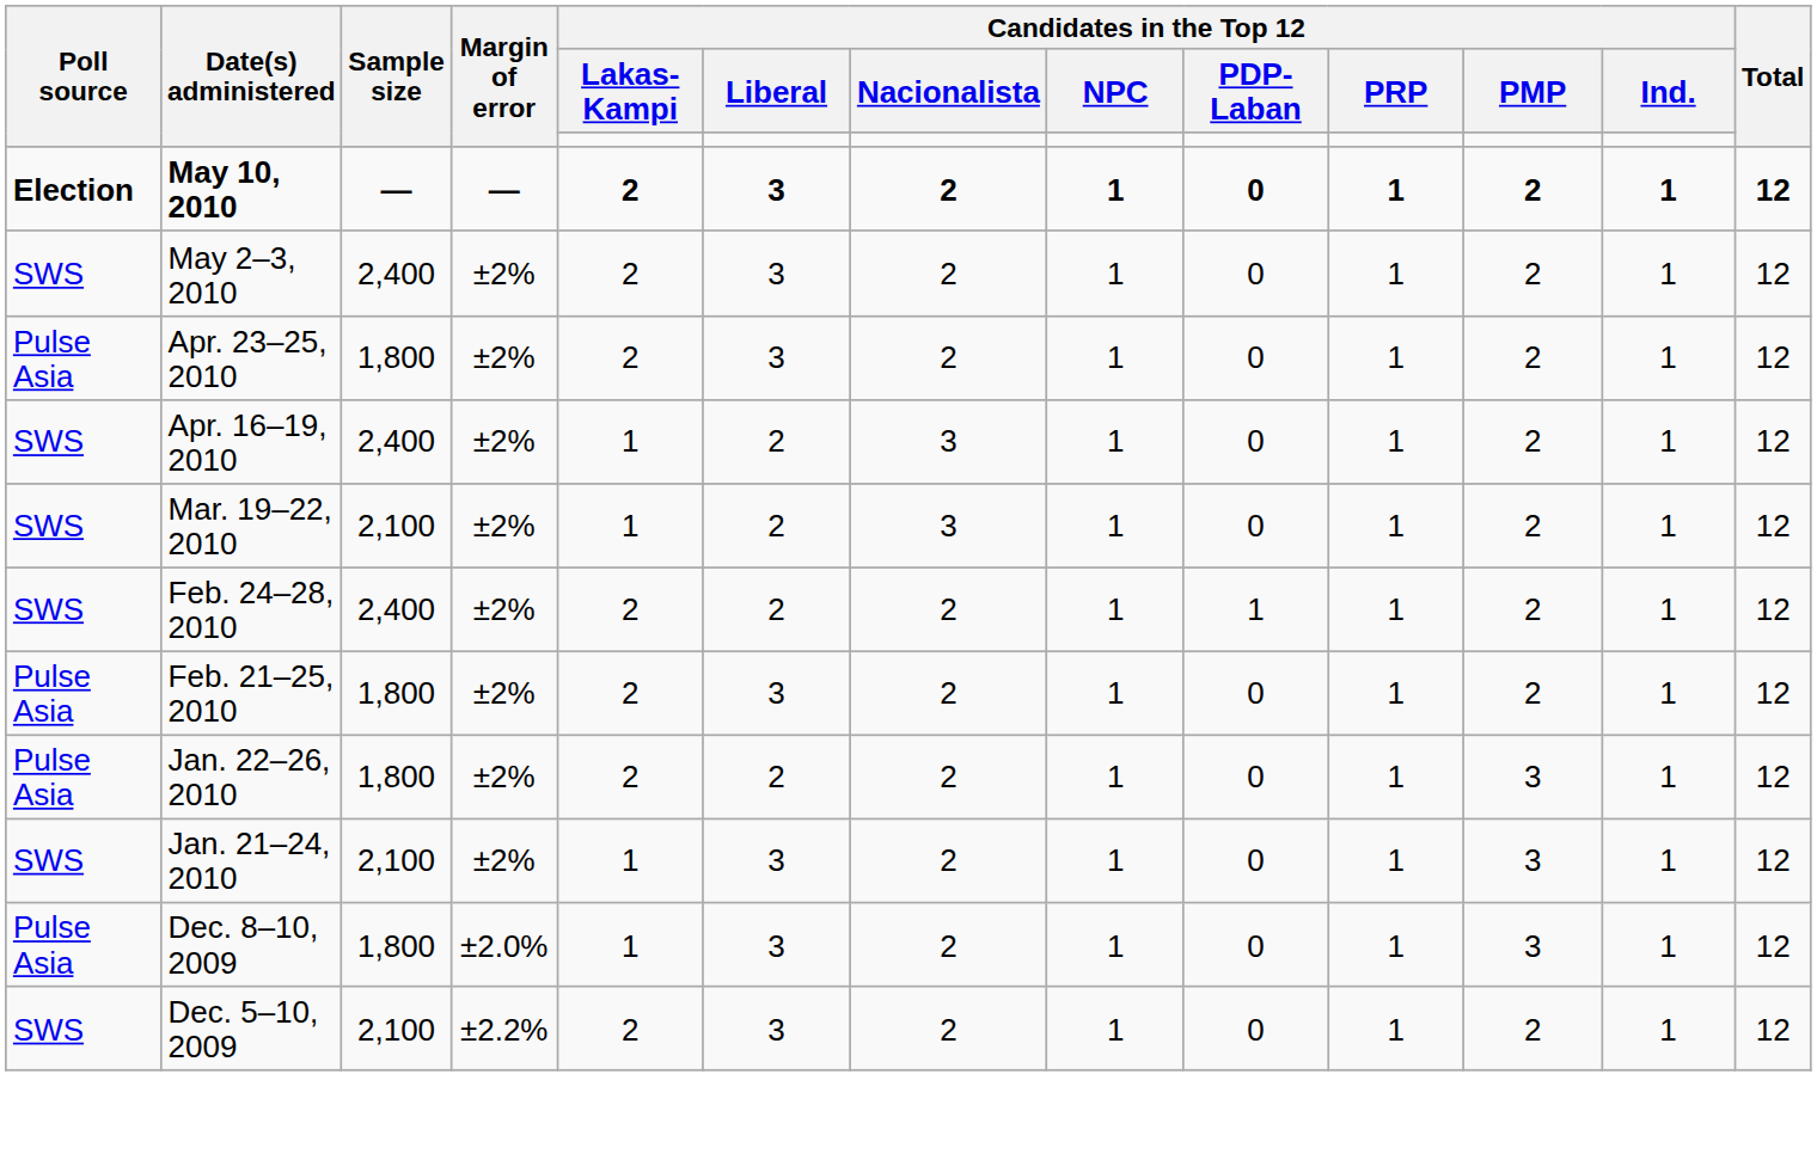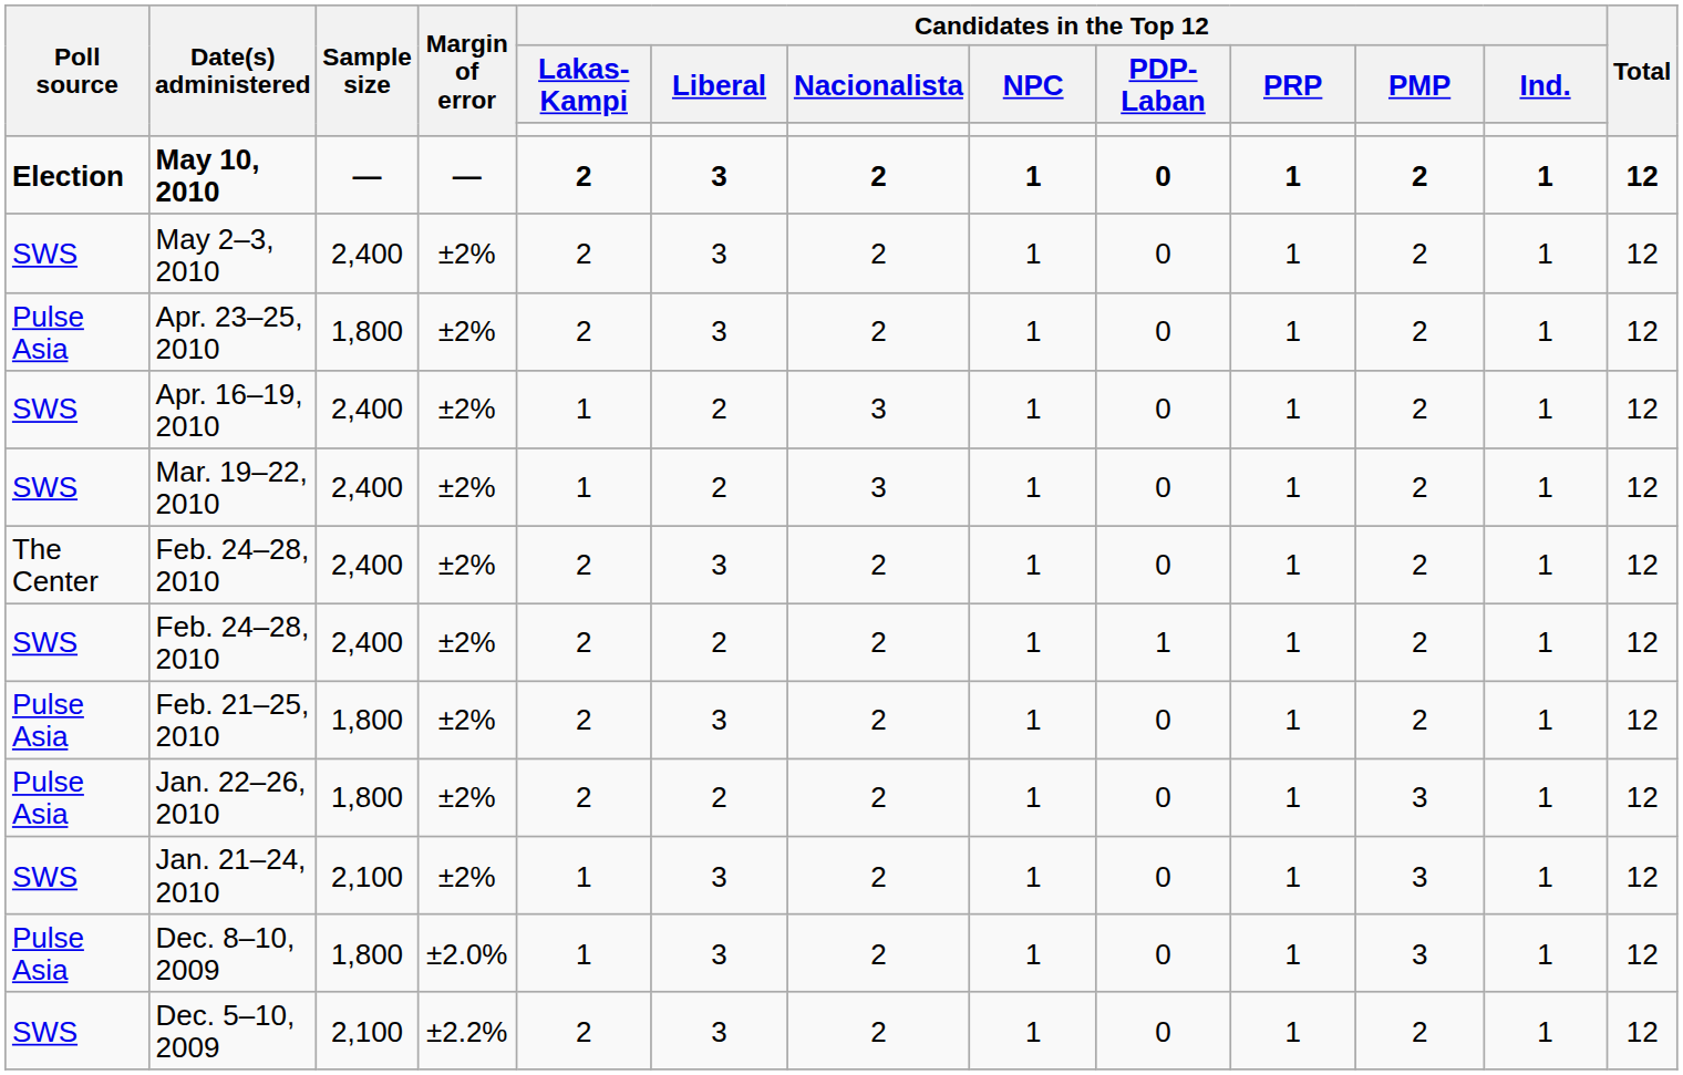 <table class=wikitable style="text-align:center; font-size:95%" width=100%>
 <tr style="font-size:87%">
 <th rowspan=3 width=9%>Poll source</th>
 <th rowspan=3 width=10%>Date(s) administered</th>
 <th rowspan=3 width=5%>Sample<br>size</th>
 <th rowspan=3 width=6%>Margin of<br>error</th>
 <th colspan=8>Candidates in the Top 12</th>
 <th width=8.75% rowspan=3>Total</th>
 </tr>
 <tr>
 <th width=8.75%><a href='#'>Lakas-<br>Kampi</a></th>
 <th width=8.75%><a href='#'>Liberal</a></th>
 <th width=8.75%><a href='#'>Nacionalista</a></th>
 <th width=8.75%><a href='#'>NPC</a></th>
 <th width=8.75%><a href='#'>PDP-Laban</a></th>
 <th width=8.75%><a href='#'>PRP</a></th>
 <th width=8.75%><a href='#'>PMP</a></th>
 <th width=8.75%><a href='#'>Ind.</a></th>
 </tr>
 <tr>
 <td></td>
 <td></td>
 <td></td>
 <td></td>
 <td></td>
 <td></td>
 <td></td>
 <td></td>
 </tr>
 <tr style="font-weight:bold;">
 <td align=left>Election</td>
 <td align=left>May 10, 2010</td>
 <td>—</td>
 <td>—</td>
 <td>2</td>
 <td>3</td>
 <td>2</td>
 <td>1</td>
 <td>0</td>
 <td>1</td>
 <td>2</td>
 <td>1</td>
 <td>12</td>
 </tr>
 <tr>
 <td align=left><a href='#'>SWS</a></td>
 <td align=left>May 2–3, 2010</td>
 <td>2,400</td>
 <td>±2%</td>
 <td>2</td>
 <td>3</td>
 <td>2</td>
 <td>1</td>
 <td>0</td>
 <td>1</td>
 <td>2</td>
 <td>1</td>
 <td>12</td>
 </tr>
 <tr>
 <td align=left><a href='#'>Pulse Asia</a></td>
 <td align=left>Apr. 23–25, 2010</td>
 <td>1,800</td>
 <td>±2%</td>
 <td>2</td>
 <td>3</td>
 <td>2</td>
 <td>1</td>
 <td>0</td>
 <td>1</td>
 <td>2</td>
 <td>1</td>
 <td>12</td>
 </tr>
 <tr>
 <td align=left><a href='#'>SWS</a></td>
 <td align=left>Apr. 16–19, 2010</td>
 <td>2,400</td>
 <td>±2%</td>
 <td>1</td>
 <td>2</td>
 <td>3</td>
 <td>1</td>
 <td>0</td>
 <td>1</td>
 <td>2</td>
 <td>1</td>
 <td>12</td>
 </tr>
 <tr>
 <td align=left><a href='#'>SWS</a></td>
 <td align=left>Mar. 19–22, 2010</td>
-<td>2,100</td>
+<td>2,400</td>
 <td>±2%</td>
 <td>1</td>
 <td>2</td>
 <td>3</td>
+<td>1</td>
+<td>0</td>
+<td>1</td>
+<td>2</td>
+<td>1</td>
+<td>12</td>
+</tr>
+<tr>
+<td align=left>The Center</td>
+<td align=left>Feb. 24–28, 2010</td>
+<td>2,400</td>
+<td>±2%</td>
+<td>2</td>
+<td>3</td>
+<td>2</td>
 <td>1</td>
 <td>0</td>
 <td>1</td>
 <td>2</td>
 <td>1</td>
 <td>12</td>
 </tr>
 <tr>
 <td align=left><a href='#'>SWS</a></td>
 <td align=left>Feb. 24–28, 2010</td>
 <td>2,400</td>
 <td>±2%</td>
 <td>2</td>
 <td>2</td>
 <td>2</td>
 <td>1</td>
 <td>1</td>
 <td>1</td>
 <td>2</td>
 <td>1</td>
 <td>12</td>
 </tr>
 <tr>
 <td align=left><a href='#'>Pulse Asia</a></td>
 <td align=left>Feb. 21–25, 2010</td>
 <td>1,800</td>
 <td>±2%</td>
 <td>2</td>
 <td>3</td>
 <td>2</td>
 <td>1</td>
 <td>0</td>
 <td>1</td>
 <td>2</td>
 <td>1</td>
 <td>12</td>
 </tr>
 <tr>
 <td align=left><a href='#'>Pulse Asia</a></td>
 <td align=left>Jan. 22–26, 2010</td>
 <td>1,800</td>
 <td>±2%</td>
 <td>2</td>
 <td>2</td>
 <td>2</td>
 <td>1</td>
 <td>0</td>
 <td>1</td>
 <td>3</td>
 <td>1</td>
 <td>12</td>
 </tr>
 <tr>
 <td align=left><a href='#'>SWS</a></td>
 <td align=left>Jan. 21–24, 2010</td>
 <td>2,100</td>
 <td>±2%</td>
 <td>1</td>
 <td>3</td>
 <td>2</td>
 <td>1</td>
 <td>0</td>
 <td>1</td>
 <td>3</td>
 <td>1</td>
 <td>12</td>
 </tr>
 <tr>
 <td align=left><a href='#'>Pulse Asia</a></td>
 <td align=left>Dec. 8–10, 2009</td>
 <td>1,800</td>
 <td>±2.0%</td>
 <td>1</td>
 <td>3</td>
 <td>2</td>
 <td>1</td>
 <td>0</td>
 <td>1</td>
 <td>3</td>
 <td>1</td>
 <td>12</td>
 </tr>
 <tr>
 <td align=left><a href='#'>SWS</a></td>
 <td align=left>Dec. 5–10, 2009</td>
 <td>2,100</td>
 <td>±2.2%</td>
 <td>2</td>
 <td>3</td>
 <td>2</td>
 <td>1</td>
 <td>0</td>
 <td>1</td>
 <td>2</td>
 <td>1</td>
 <td>12</td>
 </tr>
 </table>
